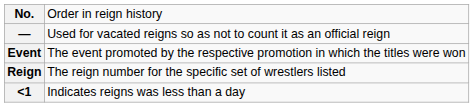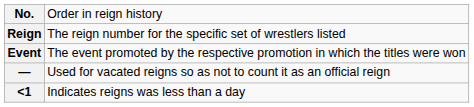 <table class="wikitable sortable">
 <tr>
 <th><strong>No.</strong></th>
 <td>Order in reign history</td>
 </tr>
 <tr>
-<th>—</th>
-<td>Used for vacated reigns so as not to count it as an official reign</td>
+<th><strong>Reign</strong></th>
+<td>The reign number for the specific set of wrestlers listed</td>
 </tr>
 <tr>
 <th><strong>Event</strong></th>
 <td>The event promoted by the respective promotion in which the titles were won</td>
 </tr>
 <tr>
-<th><strong>Reign</strong></th>
-<td>The reign number for the specific set of wrestlers listed</td>
+<th>—</th>
+<td>Used for vacated reigns so as not to count it as an official reign</td>
 </tr>
 <tr>
 <th><strong><1</strong></th>
 <td>Indicates reigns was less than a day</td>
 </tr>
 </table>
